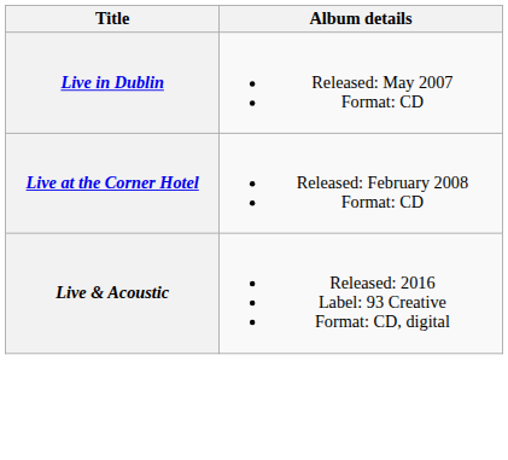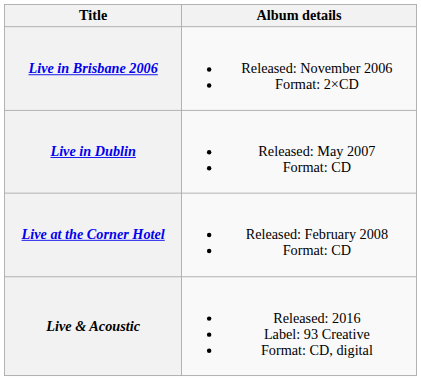 <table class="wikitable plainrowheaders" style="text-align:center;" border="1">
 <tr>
 <th scope="col" rowspan="1" style="width:12em;">Title</th>
 <th scope="col" rowspan="1" style="width:16em;">Album details</th>
+</tr>
+<tr>
+<th scope="row"><em><a href='#'>Live in Brisbane 2006</a></em></th>
+<td><br><ul><li>Released: November 2006</li><li>Format: 2×CD</li></ul></td>
 </tr>
 <tr>
 <th scope="row"><em><a href='#'>Live in Dublin</a></em></th>
 <td><br><ul><li>Released: May 2007</li><li>Format: CD</li></ul></td>
 </tr>
 <tr>
 <th scope="row"><em><a href='#'>Live at the Corner Hotel</a></em></th>
 <td><br><ul><li>Released: February 2008</li><li>Format: CD</li></ul></td>
 </tr>
 <tr>
 <th scope="row"><em>Live & Acoustic</em></th>
 <td><br><ul><li>Released: 2016</li><li>Label: 93 Creative</li><li>Format: CD, digital</li></ul></td>
 </tr>
 </table>
